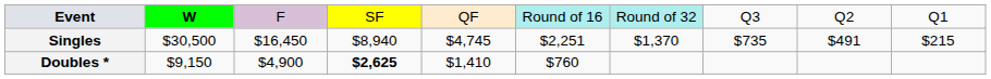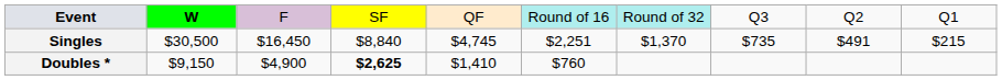 <table class=wikitable style=font-size:90%;text-align:center>
 <tr>
 <td style="width:130px; background:#dfe2e9;"><strong>Event</strong></td>
 <td style="width:80px; background:lime;"><strong>W</strong></td>
 <td style="width:85px; background:thistle;">F</td>
 <td style="width:85px; background:#ff0;">SF</td>
 <td style="width:85px; background:#ffebcd;">QF</td>
 <td style="width:85px; background:#afeeee;">Round of 16</td>
 <td style="width:85px; background:#afeeee;">Round of 32</td>
 <td width=85>Q3</td>
 <td width=85>Q2</td>
 <td width=85>Q1</td>
 </tr>
 <tr>
 <td style="background:#f3f3f3;"><strong>Singles</strong></td>
 <td>$30,500</td>
 <td>$16,450</td>
-<td>$8,940</td>
+<td>$8,840</td>
 <td>$4,745</td>
 <td>$2,251</td>
 <td>$1,370</td>
 <td>$735</td>
 <td>$491</td>
 <td>$215</td>
 </tr>
 <tr>
 <td style="background:#f3f3f3;"><strong>Doubles *</strong></td>
 <td>$9,150</td>
 <td>$4,900</td>
 <td><strong>$2,625</strong></td>
 <td>$1,410</td>
 <td>$760</td>
 <td></td>
 <td></td>
 <td></td>
 <td></td>
 </tr>
 </table>
